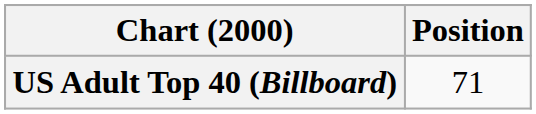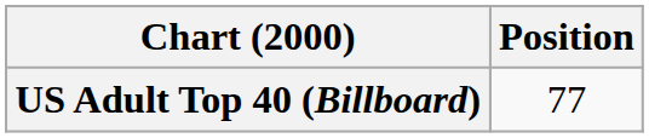 <table class="wikitable plainrowheaders" style="text-align:center">
 <tr>
 <th scope="col">Chart (2000)</th>
 <th scope="col">Position</th>
 </tr>
 <tr>
 <th scope="row">US Adult Top 40 (<em>Billboard</em>)</th>
-<td>71</td>
+<td>77</td>
 </tr>
 </table>
